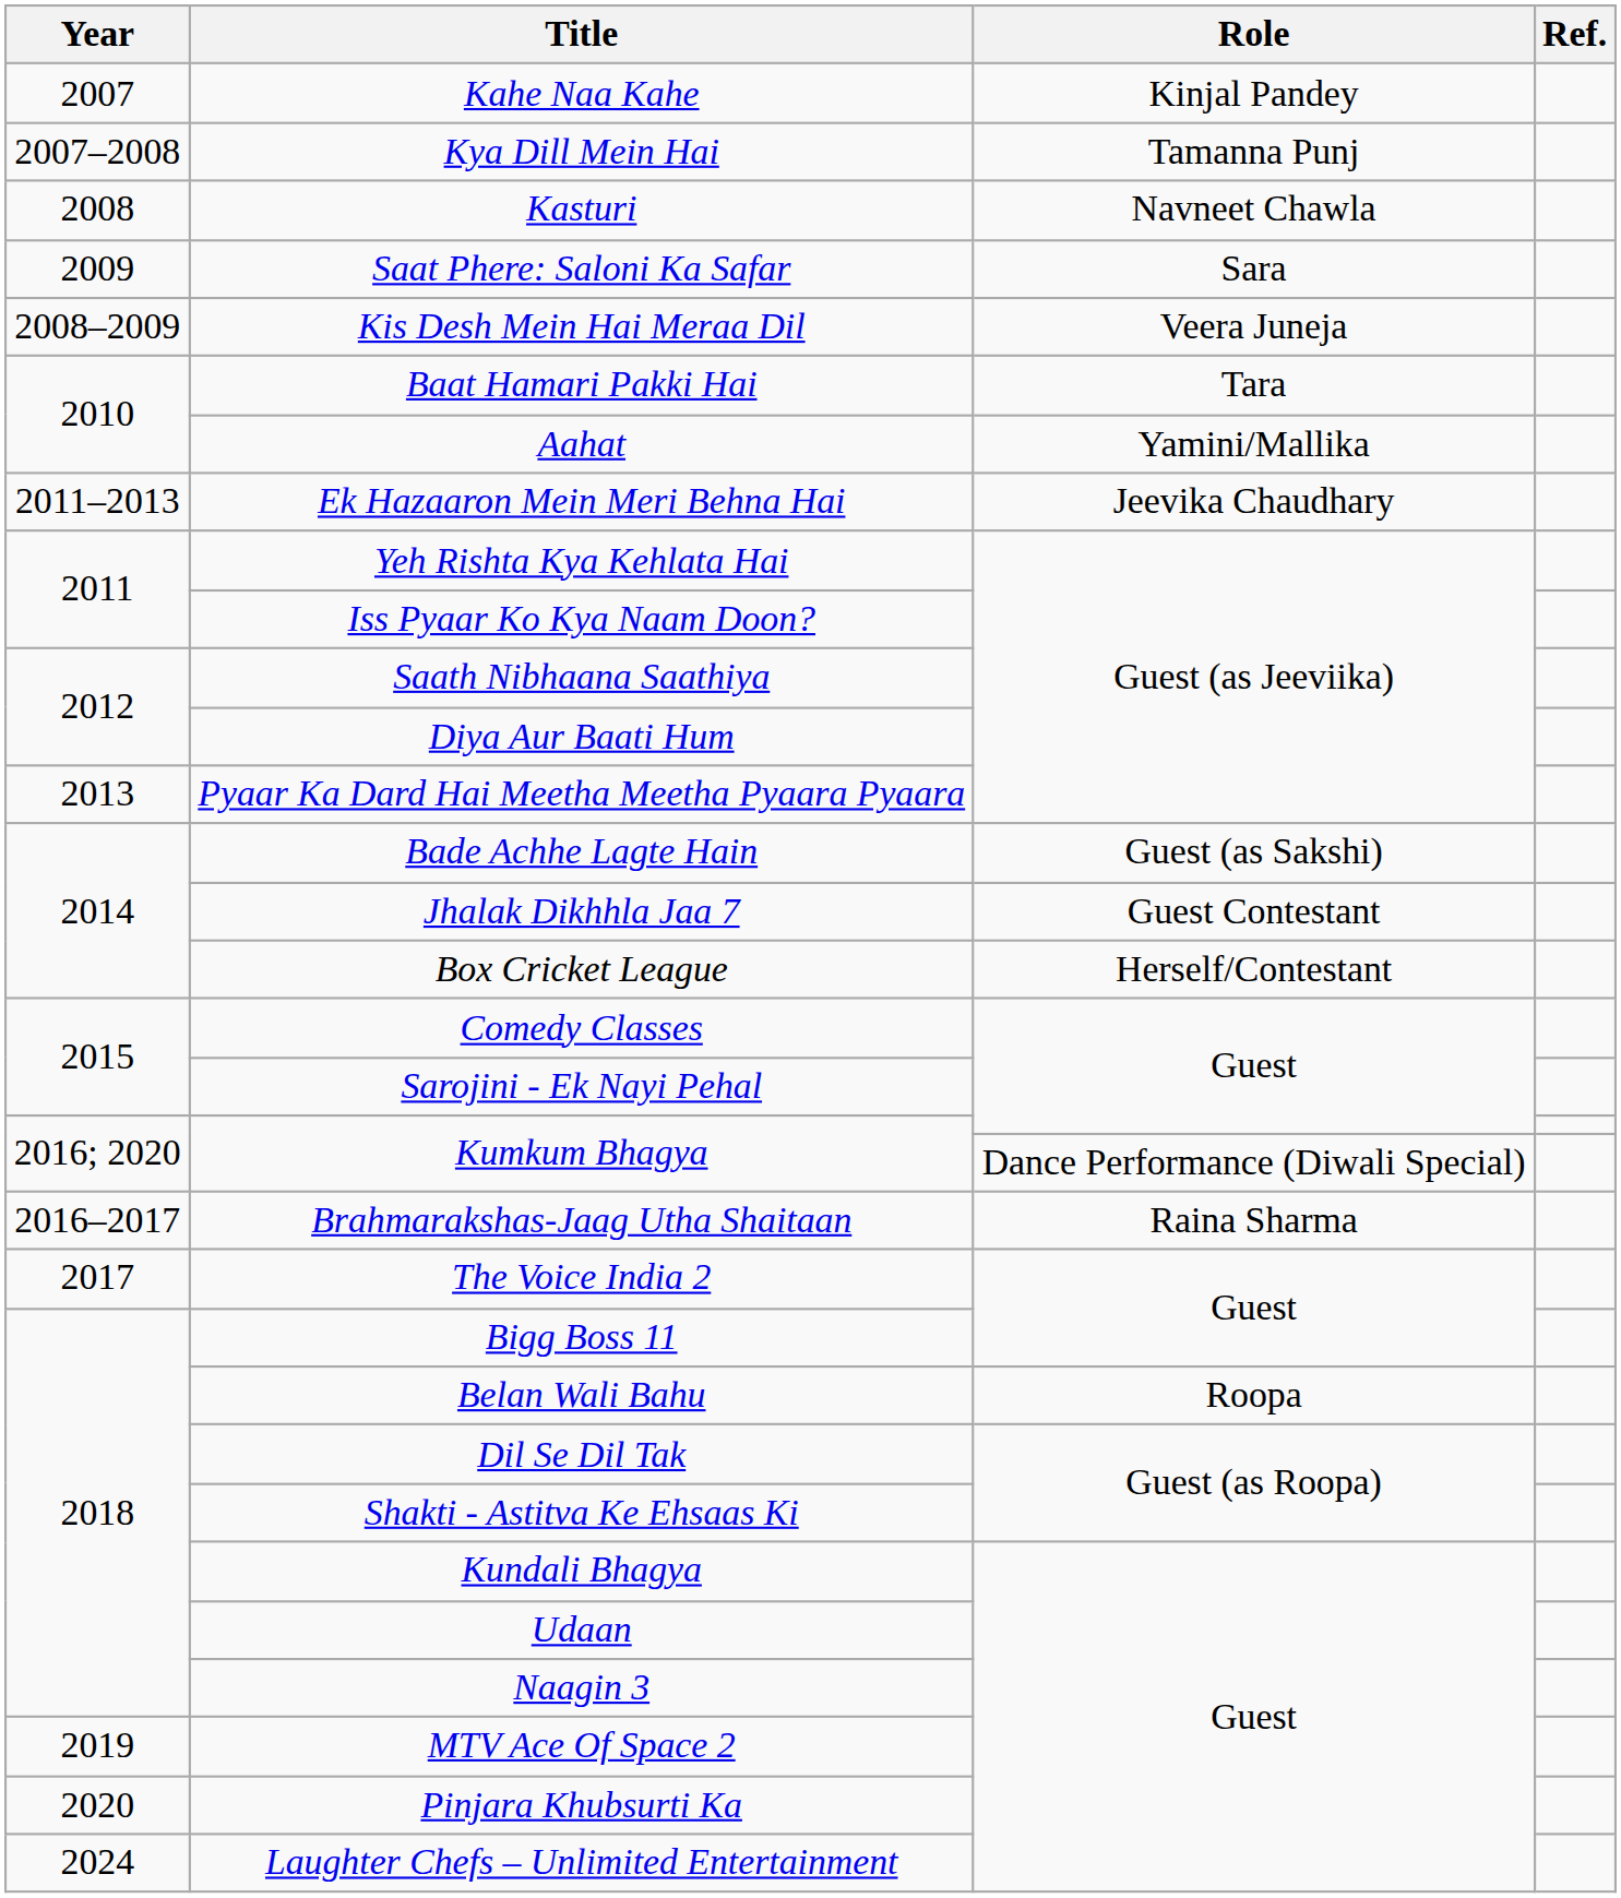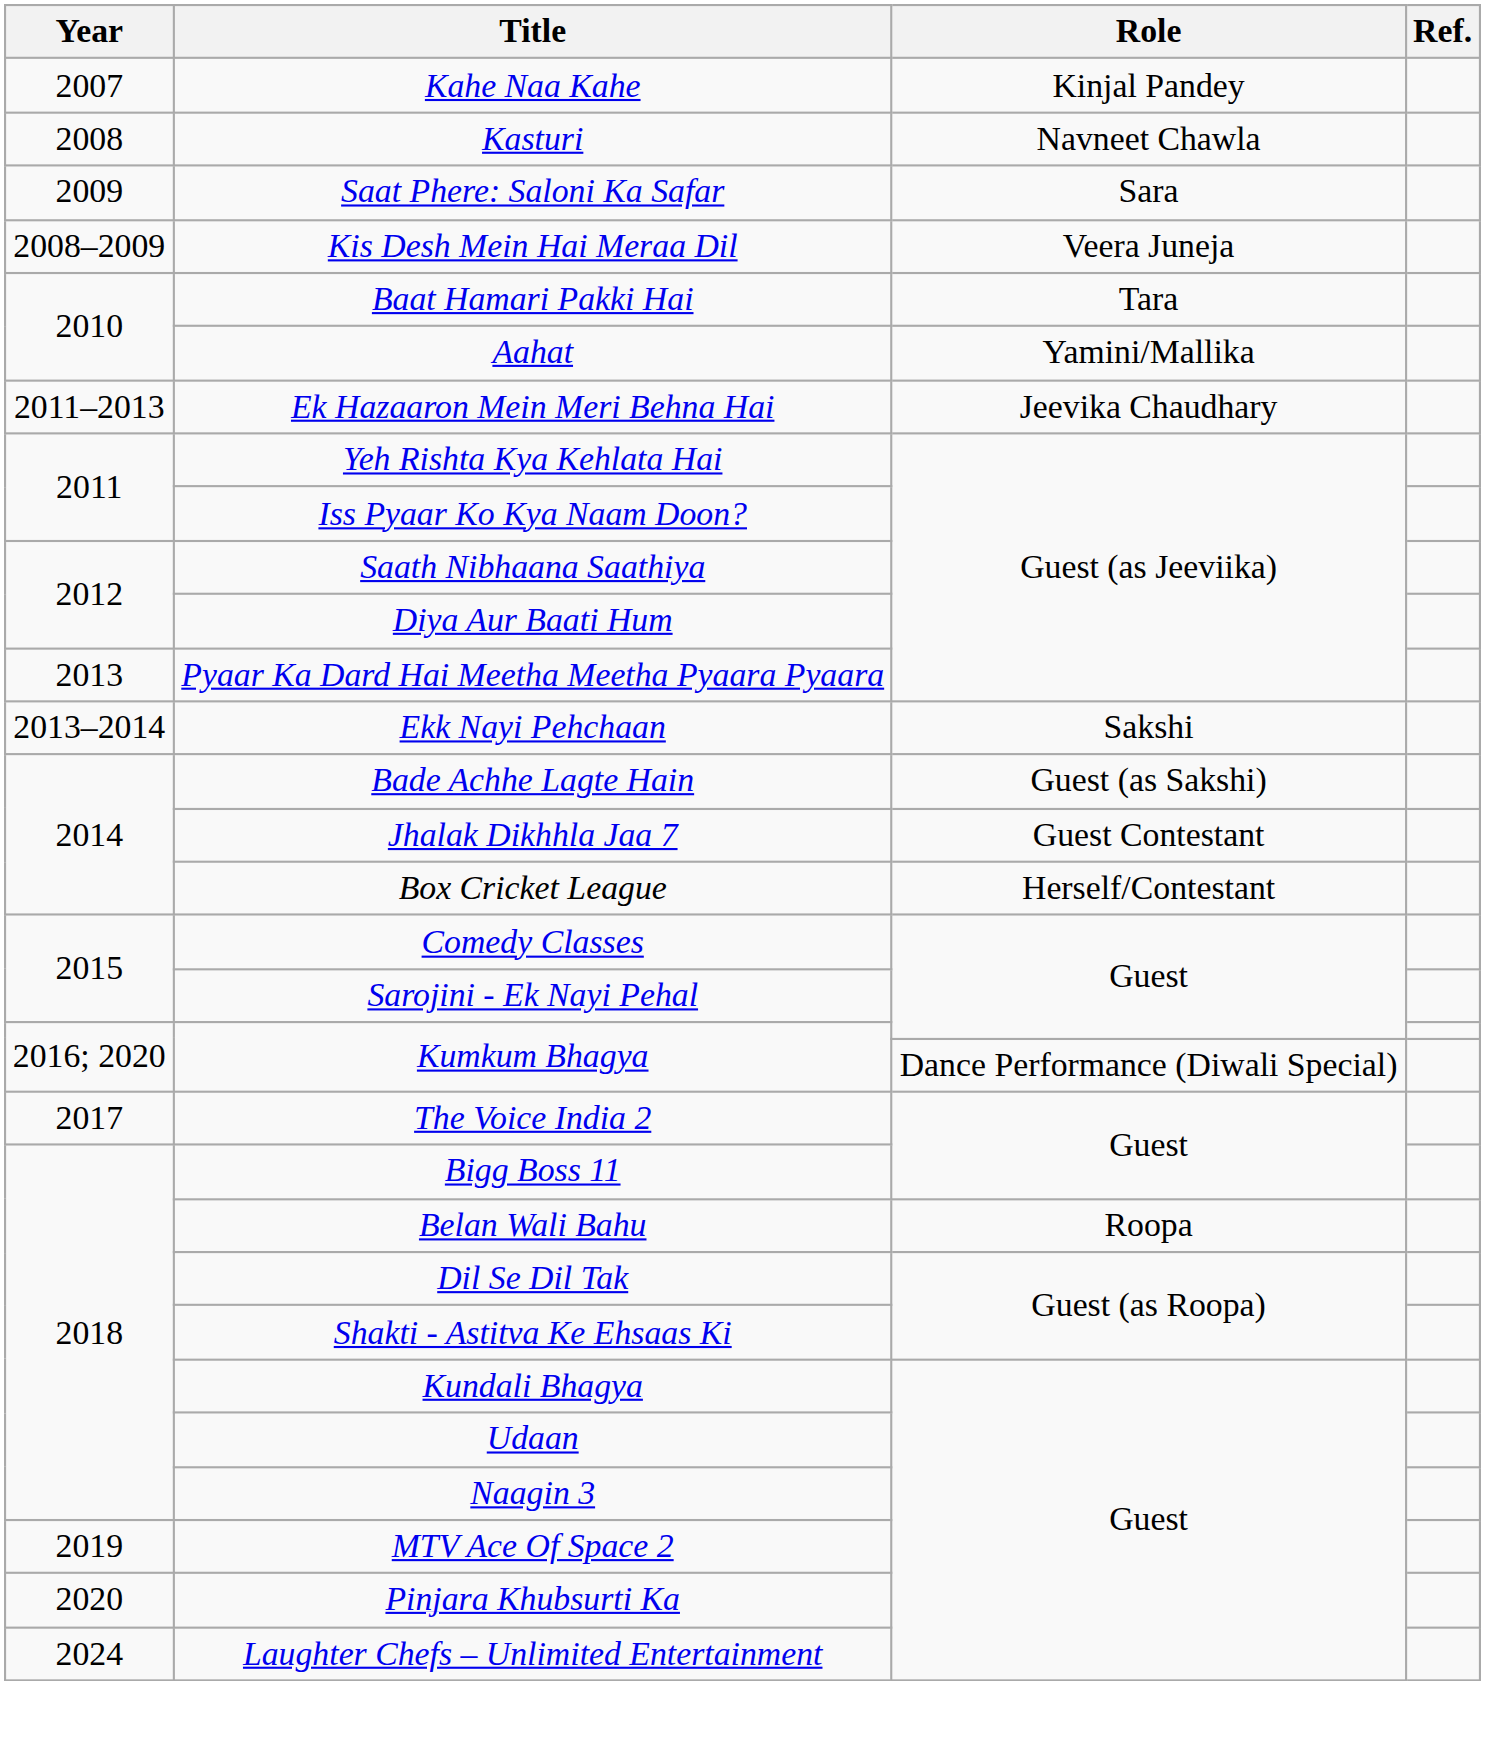 <table class="wikitable" style="text-align:center;">
 <tr>
 <th>Year</th>
 <th>Title</th>
 <th>Role</th>
 <th>Ref.</th>
 </tr>
 <tr>
 <td>2007</td>
 <td><em><a href='#'>Kahe Naa Kahe</a></em></td>
 <td>Kinjal Pandey</td>
-<td style="text-align:center;"></td>
-</tr>
-<tr>
-<td>2007–2008</td>
-<td><em><a href='#'>Kya Dill Mein Hai</a></em></td>
-<td>Tamanna Punj</td>
 <td style="text-align:center;"></td>
 </tr>
 <tr>
 <td>2008</td>
 <td><em><a href='#'>Kasturi</a></em></td>
 <td>Navneet Chawla</td>
 <td style="text-align:center;"></td>
 </tr>
 <tr>
 <td>2009</td>
 <td><em><a href='#'>Saat Phere: Saloni Ka Safar</a></em></td>
 <td>Sara</td>
 <td style="text-align:center;"></td>
 </tr>
 <tr>
 <td>2008–2009</td>
 <td><em><a href='#'>Kis Desh Mein Hai Meraa Dil</a></em></td>
 <td>Veera Juneja</td>
 <td style="text-align:center;"></td>
 </tr>
 <tr>
 <td rowspan="2">2010</td>
 <td><em><a href='#'>Baat Hamari Pakki Hai</a></em></td>
 <td>Tara</td>
 <td style="text-align:center;"></td>
 </tr>
 <tr>
 <td><em><a href='#'>Aahat</a></em></td>
 <td>Yamini/Mallika</td>
 <td style="text-align:center;"></td>
 </tr>
 <tr>
 <td>2011–2013</td>
 <td><em><a href='#'>Ek Hazaaron Mein Meri Behna Hai</a></em></td>
 <td>Jeevika Chaudhary</td>
 <td style="text-align:center;"></td>
 </tr>
 <tr>
 <td rowspan="2">2011</td>
 <td><em><a href='#'>Yeh Rishta Kya Kehlata Hai</a></em></td>
 <td rowspan="5">Guest (as Jeeviika)</td>
 <td style="text-align:center;"></td>
 </tr>
 <tr>
 <td><em><a href='#'>Iss Pyaar Ko Kya Naam Doon?</a></em></td>
 <td style="text-align:center;"></td>
 </tr>
 <tr>
 <td rowspan="2">2012</td>
 <td><em><a href='#'>Saath Nibhaana Saathiya</a></em></td>
 <td style="text-align:center;"></td>
 </tr>
 <tr>
 <td><em><a href='#'>Diya Aur Baati Hum</a></em></td>
 <td style="text-align:center;"></td>
 </tr>
 <tr>
 <td>2013</td>
 <td><em><a href='#'>Pyaar Ka Dard Hai Meetha Meetha Pyaara Pyaara</a></em></td>
 <td style="text-align:center;"></td>
 </tr>
 <tr>
+<td>2013–2014</td>
+<td><em><a href='#'>Ekk Nayi Pehchaan</a></em></td>
+<td>Sakshi</td>
+<td style="text-align:center;"></td>
+</tr>
+<tr>
 <td rowspan="3">2014</td>
 <td><em><a href='#'>Bade Achhe Lagte Hain</a></em></td>
 <td>Guest (as Sakshi)</td>
 <td style="text-align:center;"></td>
 </tr>
 <tr>
 <td><em><a href='#'>Jhalak Dikhhla Jaa 7</a></em></td>
 <td>Guest Contestant</td>
 <td style="text-align:center;"></td>
 </tr>
 <tr>
 <td><em>Box Cricket League</em></td>
 <td>Herself/Contestant</td>
 <td style="text-align:center;"></td>
 </tr>
 <tr>
 <td rowspan="2">2015</td>
 <td><em><a href='#'>Comedy Classes</a></em></td>
 <td rowspan="3">Guest</td>
 <td style="text-align:center;"></td>
 </tr>
 <tr>
 <td><em><a href='#'>Sarojini - Ek Nayi Pehal</a></em></td>
 <td style="text-align:center;"></td>
 </tr>
 <tr>
 <td rowspan="2">2016; 2020</td>
 <td rowspan="2"><em><a href='#'>Kumkum Bhagya</a></em></td>
 <td style="text-align:center;"></td>
 </tr>
 <tr>
 <td>Dance Performance (Diwali Special)</td>
 <td style="text-align:center;"></td>
-</tr>
-<tr>
-<td>2016–2017</td>
-<td><em><a href='#'>Brahmarakshas-Jaag Utha Shaitaan</a></em></td>
-<td>Raina Sharma</td>
-<td></td>
 </tr>
 <tr>
 <td>2017</td>
 <td><em><a href='#'>The Voice India 2</a></em></td>
 <td rowspan="2">Guest</td>
 <td style="text-align:center;"></td>
 </tr>
 <tr>
 <td rowspan="7">2018</td>
 <td><em><a href='#'>Bigg Boss 11</a></em></td>
 <td style="text-align:center;"></td>
 </tr>
 <tr>
 <td><em><a href='#'>Belan Wali Bahu</a></em></td>
 <td>Roopa</td>
 <td style="text-align:center;"></td>
 </tr>
 <tr>
 <td><em><a href='#'>Dil Se Dil Tak</a></em></td>
 <td rowspan="2">Guest (as Roopa)</td>
 <td style="text-align:center;"></td>
 </tr>
 <tr>
 <td><em><a href='#'>Shakti - Astitva Ke Ehsaas Ki</a></em></td>
 <td style="text-align:center;"></td>
 </tr>
 <tr>
 <td><em><a href='#'>Kundali Bhagya</a></em></td>
 <td rowspan="6">Guest</td>
 <td style="text-align:center;"></td>
 </tr>
 <tr>
 <td><em><a href='#'>Udaan</a></em></td>
 <td style="text-align:center;"></td>
 </tr>
 <tr>
 <td><em><a href='#'>Naagin 3</a></em></td>
 <td style="text-align:center;"></td>
 </tr>
 <tr>
 <td>2019</td>
 <td><em><a href='#'>MTV Ace Of Space 2</a></em></td>
 <td style="text-align:center;"></td>
 </tr>
 <tr>
 <td>2020</td>
 <td><em><a href='#'>Pinjara Khubsurti Ka</a></em></td>
 <td style="text-align:center;"></td>
 </tr>
 <tr>
 <td>2024</td>
 <td><em><a href='#'>Laughter Chefs – Unlimited Entertainment</a></em></td>
 <td style="text-align:center;"></td>
 </tr>
 </table>
